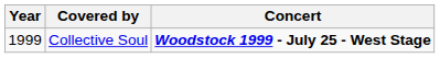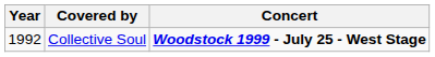 <table class="wikitable">
 <tr>
 <th>Year</th>
 <th>Covered by</th>
 <th>Concert</th>
 </tr>
 <tr>
-<td>1999</td>
+<td>1992</td>
 <td><a href='#'>Collective Soul</a></td>
 <td><strong><em><a href='#'>Woodstock 1999</a></em> - July 25 - West Stage</strong></td>
 </tr>
 </table>
